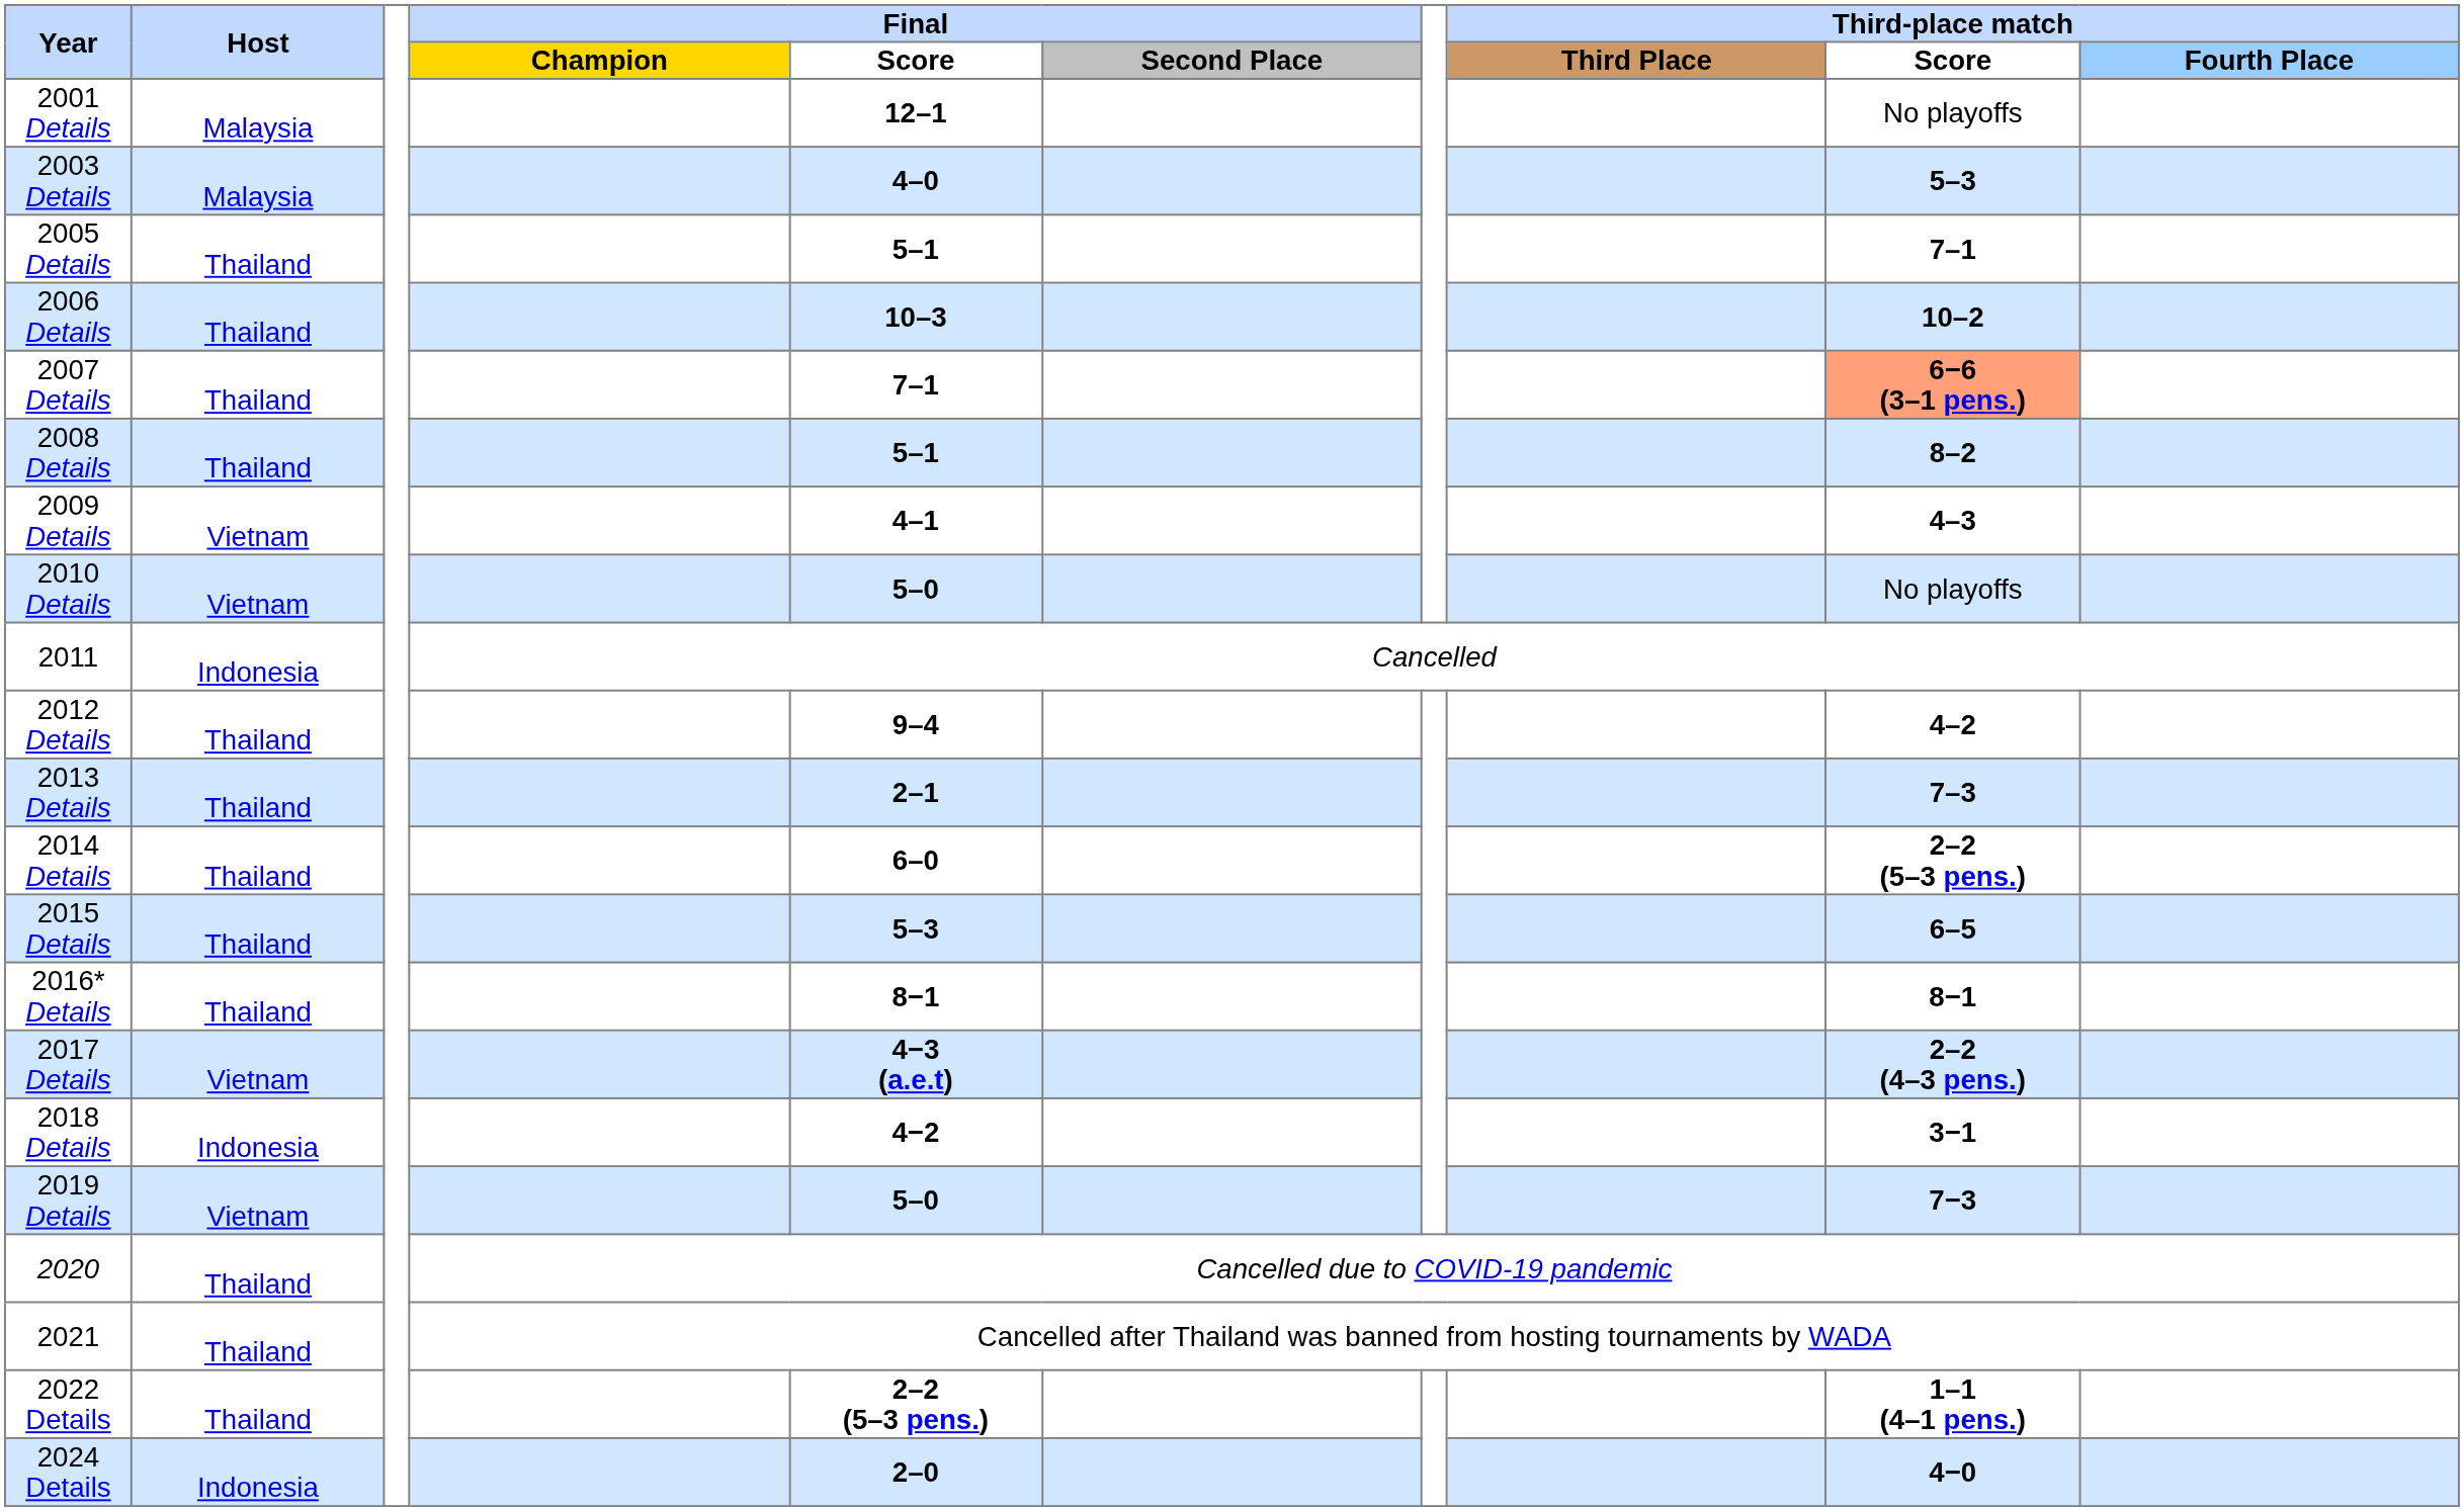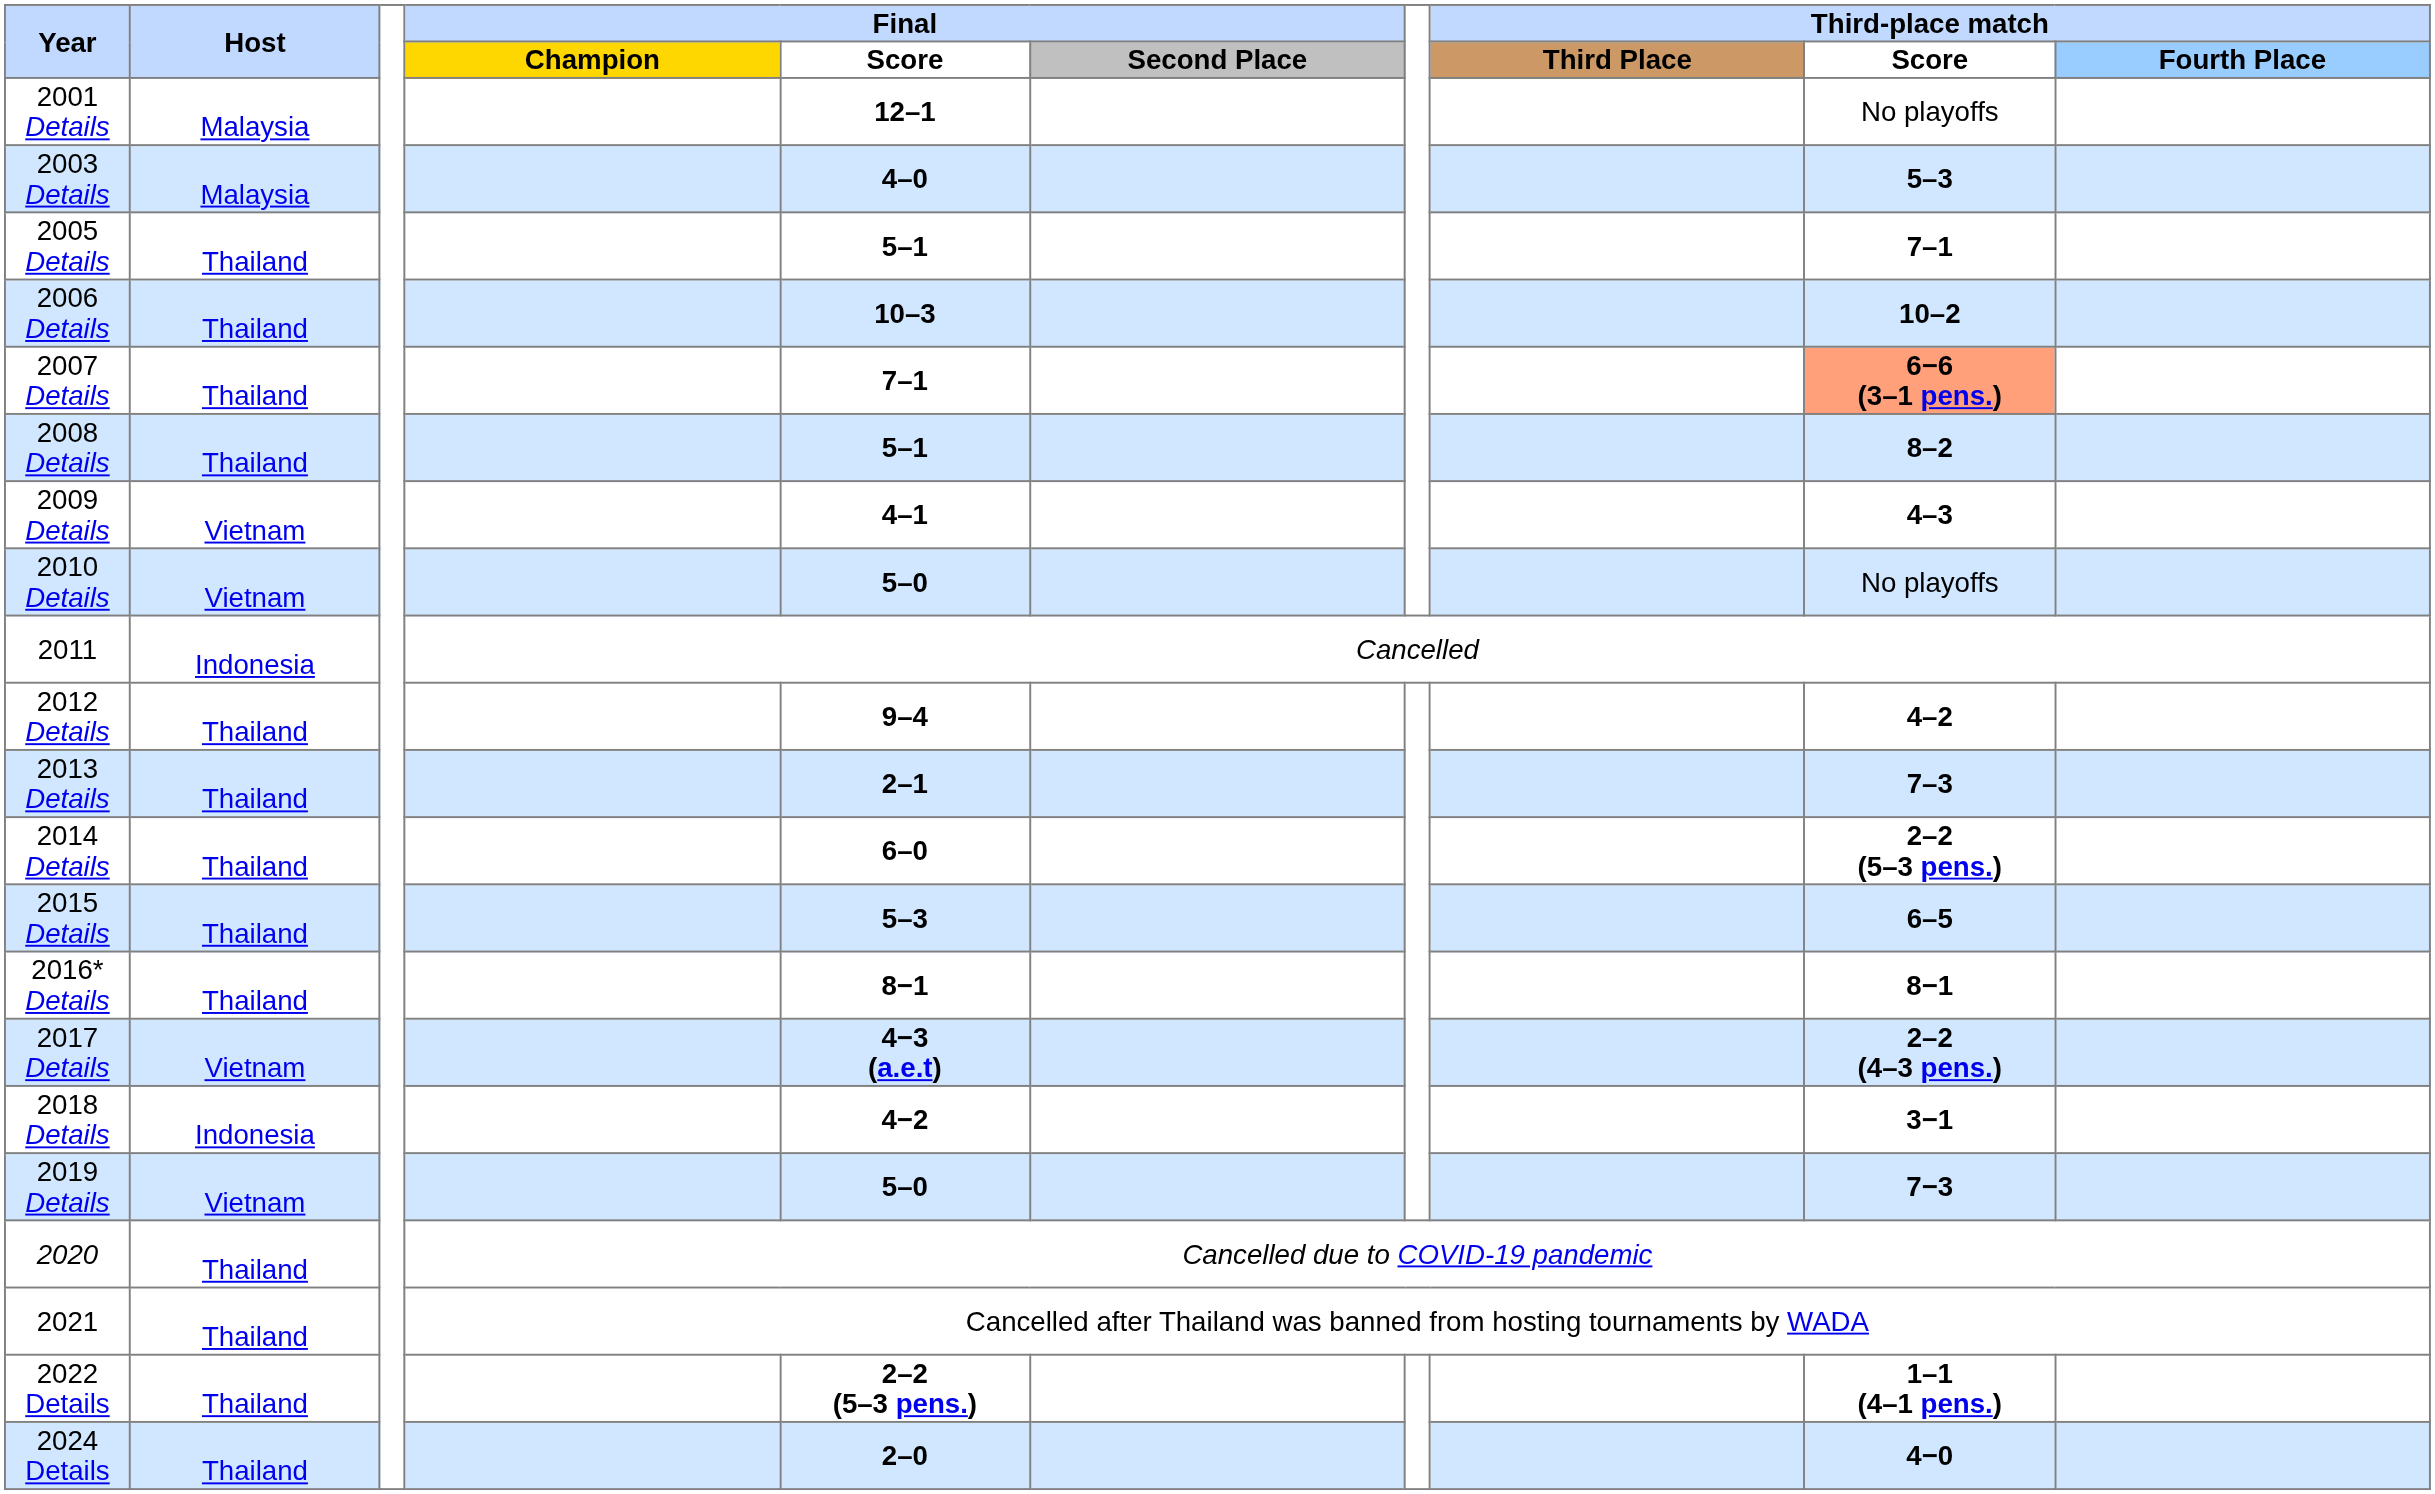 <table border="1" style="border-collapse:collapse; text-align:center; font-size:90%;"width=100%>
 <tr style="background:#C1D8FF;">
 <th rowspan=2 width=5%>Year</th>
 <th rowspan=2 width=10%>Host</th>
 <th width=1% rowspan=23 style="background:#ffffff;"></th>
 <th colspan=3>Final</th>
 <th width=1% rowspan=10 style="background:#ffffff;"></th>
 <th colspan=3>Third-place match</th>
 </tr>
 <tr style="background:#EFEFEF;">
 <th width=15% style="background:gold;">Champion</th>
 <th width=10% style="background:#ffffff;">Score</th>
 <th width=15% style="background:silver;">Second Place</th>
 <th width=15% style="background:#cc9966;">Third Place</th>
 <th width=10% style="background:#ffffff;">Score</th>
 <th width=15% style="background:#9acdff;">Fourth Place</th>
 </tr>
 <tr>
 <td>2001<br><em><a href='#'>Details</a></em></td>
 <td><br><a href='#'>Malaysia</a></td>
 <td><strong></strong></td>
 <td><strong>12–1</strong></td>
 <td></td>
 <td></td>
 <td><span>No playoffs</span></td>
 <td></td>
 </tr>
 <tr bgcolor=#D0E7FF>
 <td>2003<br><em><a href='#'>Details</a></em></td>
 <td><br><a href='#'>Malaysia</a></td>
 <td><strong></strong></td>
 <td><strong>4–0</strong></td>
 <td></td>
 <td></td>
 <td><strong>5–3</strong></td>
 <td></td>
 </tr>
 <tr>
 <td>2005<br><em><a href='#'>Details</a></em></td>
 <td><br><a href='#'>Thailand</a></td>
 <td><strong></strong></td>
 <td><strong>5–1</strong></td>
 <td></td>
 <td></td>
 <td><strong>7–1</strong></td>
 <td></td>
 </tr>
 <tr bgcolor=#D0E7FF>
 <td>2006<br><em><a href='#'>Details</a></em></td>
 <td><br><a href='#'>Thailand</a></td>
 <td><strong></strong></td>
 <td><strong>10–3</strong></td>
 <td></td>
 <td></td>
 <td><strong>10–2</strong></td>
 <td></td>
 </tr>
 <tr>
 <td>2007<br><em><a href='#'>Details</a></em></td>
 <td><br><a href='#'>Thailand</a></td>
 <td><strong></strong></td>
 <td><strong>7–1</strong></td>
 <td></td>
 <td></td>
 <td style="background: lightsalmon;"><strong>6−6<br>(3–1 <a href='#'>pens.</a>)</strong></td>
 <td></td>
 </tr>
 <tr bgcolor=#D0E7FF>
 <td>2008<br><em><a href='#'>Details</a></em></td>
 <td><br><a href='#'>Thailand</a></td>
 <td><strong></strong></td>
 <td><strong>5–1</strong></td>
 <td></td>
 <td></td>
 <td><strong>8–2</strong></td>
 <td></td>
 </tr>
 <tr>
 <td>2009<br><em><a href='#'>Details</a></em></td>
 <td><br><a href='#'>Vietnam</a></td>
 <td><strong></strong></td>
 <td><strong>4–1</strong></td>
 <td></td>
 <td></td>
 <td><strong>4–3</strong></td>
 <td></td>
 </tr>
 <tr bgcolor=#D0E7FF>
 <td>2010<br><em><a href='#'>Details</a></em></td>
 <td><br><a href='#'>Vietnam</a></td>
 <td><strong></strong></td>
 <td><strong>5–0</strong></td>
 <td></td>
 <td></td>
 <td><span>No playoffs</span></td>
 <td></td>
 </tr>
 <tr>
 <td>2011</td>
 <td><br><a href='#'>Indonesia</a></td>
 <td colspan=7><em>Cancelled</em></td>
 </tr>
 <tr>
 <td>2012<br><em><a href='#'>Details</a></em></td>
 <td><br><a href='#'>Thailand</a></td>
 <td><strong></strong></td>
 <td><strong>9–4</strong></td>
 <td></td>
 <th rowspan=8></th>
 <td></td>
 <td><strong>4–2</strong></td>
 <td></td>
 </tr>
 <tr bgcolor=#D0E7FF>
 <td>2013<br><em><a href='#'>Details</a></em></td>
 <td><br><a href='#'>Thailand</a></td>
 <td><strong></strong></td>
 <td><strong>2–1</strong></td>
 <td></td>
 <td></td>
 <td><strong>7–3</strong></td>
 <td></td>
 </tr>
 <tr>
 <td>2014<br><em><a href='#'>Details</a></em></td>
 <td><br><a href='#'>Thailand</a></td>
 <td><strong></strong></td>
 <td><strong>6–0</strong></td>
 <td></td>
 <td></td>
 <td><strong>2–2<br>(5–3 <a href='#'>pens.</a>)</strong></td>
 <td></td>
 </tr>
 <tr bgcolor=#D0E7FF>
 <td>2015<br><em><a href='#'>Details</a></em></td>
 <td><br><a href='#'>Thailand</a></td>
 <td><strong></strong></td>
 <td><strong>5–3</strong></td>
 <td></td>
 <td></td>
 <td><strong>6–5</strong></td>
 <td></td>
 </tr>
 <tr>
 <td>2016*<br><em><a href='#'>Details</a></em></td>
 <td><br><a href='#'>Thailand</a></td>
 <td><strong></strong></td>
 <td><strong>8−1</strong></td>
 <td></td>
 <td></td>
 <td><strong>8−1</strong></td>
 <td></td>
 </tr>
 <tr bgcolor=#D0E7FF>
 <td>2017<br><em><a href='#'>Details</a></em></td>
 <td><br><a href='#'>Vietnam</a></td>
 <td><strong></strong></td>
 <td><strong>4−3<br>(<a href='#'>a.e.t</a>)</strong></td>
 <td></td>
 <td></td>
 <td><strong>2–2<br>(4–3 <a href='#'>pens.</a>)</strong></td>
 <td></td>
 </tr>
 <tr>
 <td>2018<br><em><a href='#'>Details</a></em></td>
 <td><br><a href='#'>Indonesia</a></td>
 <td><strong></strong></td>
 <td><strong>4−2</strong></td>
 <td></td>
 <td></td>
 <td><strong>3−1</strong></td>
 <td></td>
 </tr>
 <tr bgcolor=#D0E7FF>
 <td>2019<br><em><a href='#'>Details</a></em></td>
 <td><br><a href='#'>Vietnam</a></td>
 <td><strong></strong></td>
 <td><strong>5–0</strong></td>
 <td></td>
 <td></td>
 <td><strong>7−3</strong></td>
 <td></td>
 </tr>
 <tr>
 <td><em>2020</em></td>
 <td><br><a href='#'>Thailand</a></td>
 <td colspan=7><em>Cancelled due to <a href='#'>COVID-19 pandemic</a></td>
 </tr>
 <tr>
 <td></em>2021<em></td>
 <td><br><a href='#'>Thailand</a></td>
 <td colspan="7"></em>Cancelled after Thailand was banned from hosting tournaments by <a href='#'>WADA</a><em></td>
 </tr>
 <tr>
 <td>2022<br></em><a href='#'>Details</a><em></td>
 <td><br><a href='#'>Thailand</a></td>
 <td><strong></strong></td>
 <td><strong>2–2<br>(5–3 <a href='#'>pens.</a>)</strong></td>
 <td></td>
 <th rowspan=2></th>
 <td></td>
 <td><strong>1–1<br>(4–1 <a href='#'>pens.</a>)</strong></td>
 <td></td>
 </tr>
 <tr bgcolor=#D0E7FF>
 <td>2024<br></em><a href='#'>Details</a><em></td>
-<td><br><a href='#'>Indonesia</a></td>
+<td><br><a href='#'>Thailand</a></td>
 <td><strong></strong></td>
 <td><strong>2–0</strong></td>
 <td></td>
 <td></td>
 <td><strong>4−0</strong></td>
 <td></td>
 </tr>
 </table>
